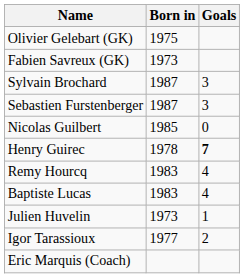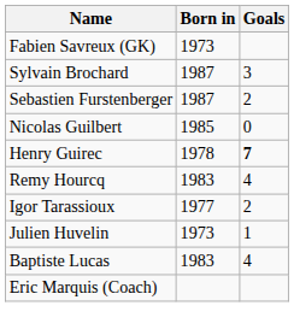 <table class="wikitable">
 <tr>
 <th>Name</th>
 <th>Born in</th>
 <th>Goals</th>
-</tr>
-<tr>
-<td>Olivier Gelebart (GK)</td>
-<td>1975</td>
-<td></td>
 </tr>
 <tr>
 <td>Fabien Savreux (GK)</td>
 <td>1973</td>
 <td></td>
 </tr>
 <tr>
 <td>Sylvain Brochard</td>
 <td>1987</td>
 <td>3</td>
 </tr>
 <tr>
 <td>Sebastien Furstenberger</td>
 <td>1987</td>
-<td>3</td>
+<td>2</td>
 </tr>
 <tr>
 <td>Nicolas Guilbert</td>
 <td>1985</td>
 <td>0</td>
 </tr>
 <tr>
 <td>Henry Guirec</td>
 <td>1978</td>
 <td><strong>7</strong></td>
 </tr>
 <tr>
 <td>Remy Hourcq</td>
 <td>1983</td>
 <td>4</td>
 </tr>
 <tr>
-<td>Baptiste Lucas</td>
-<td>1983</td>
-<td>4</td>
+<td>Igor Tarassioux</td>
+<td>1977</td>
+<td>2</td>
 </tr>
 <tr>
 <td>Julien Huvelin</td>
 <td>1973</td>
 <td>1</td>
 </tr>
 <tr>
-<td>Igor Tarassioux</td>
-<td>1977</td>
-<td>2</td>
+<td>Baptiste Lucas</td>
+<td>1983</td>
+<td>4</td>
 </tr>
 <tr>
 <td>Eric Marquis (Coach)</td>
 <td></td>
 </tr>
 </table>
